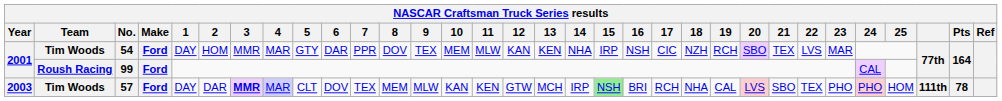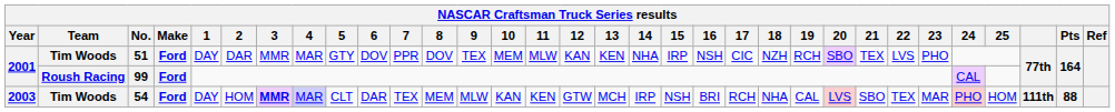 <table class="wikitable" style="text-align:center; font-size:75%">
 <tr>
 <th colspan=45><a href='#'>NASCAR Craftsman Truck Series</a> results</th>
 </tr>
 <tr>
 <th>Year</th>
 <th>Team</th>
 <th>No.</th>
 <th>Make</th>
 <th>1</th>
 <th>2</th>
 <th>3</th>
 <th>4</th>
 <th>5</th>
 <th>6</th>
 <th>7</th>
 <th>8</th>
 <th>9</th>
 <th>10</th>
 <th>11</th>
 <th>12</th>
 <th>13</th>
 <th>14</th>
 <th>15</th>
 <th>16</th>
 <th>17</th>
 <th>18</th>
 <th>19</th>
 <th>20</th>
 <th>21</th>
 <th>22</th>
 <th>23</th>
 <th>24</th>
 <th>25</th>
 <th></th>
 <th>Pts</th>
 <th>Ref</th>
 </tr>
 <tr>
 <th rowspan=2><a href='#'>2001</a></th>
 <th>Tim Woods</th>
-<th>54</th>
+<th>51</th>
 <th><a href='#'>Ford</a></th>
 <td><a href='#'>DAY</a></td>
-<td><a href='#'>HOM</a></td>
+<td><a href='#'>DAR</a></td>
 <td><a href='#'>MMR</a></td>
 <td><a href='#'>MAR</a></td>
 <td><a href='#'>GTY</a></td>
-<td><a href='#'>DAR</a></td>
+<td><a href='#'>DOV</a></td>
 <td><a href='#'>PPR</a></td>
 <td><a href='#'>DOV</a></td>
 <td><a href='#'>TEX</a></td>
 <td><a href='#'>MEM</a></td>
 <td><a href='#'>MLW</a></td>
 <td><a href='#'>KAN</a></td>
 <td><a href='#'>KEN</a></td>
 <td><a href='#'>NHA</a></td>
 <td><a href='#'>IRP</a></td>
 <td><a href='#'>NSH</a></td>
 <td><a href='#'>CIC</a></td>
 <td><a href='#'>NZH</a></td>
 <td><a href='#'>RCH</a></td>
 <td style="background:#EFCFFF;"><a href='#'>SBO</a><br></td>
 <td><a href='#'>TEX</a></td>
 <td><a href='#'>LVS</a></td>
-<td><a href='#'>MAR</a></td>
+<td><a href='#'>PHO</a></td>
 <td colspan=2></td>
 <th rowspan=2>77th</th>
 <th rowspan=2>164</th>
 <th rowspan=2></th>
 </tr>
 <tr>
 <th><a href='#'>Roush Racing</a></th>
 <th>99</th>
 <th><a href='#'>Ford</a></th>
 <td colspan=23></td>
 <td style="background:#EFCFFF;"><a href='#'>CAL</a><br></td>
 <td></td>
 </tr>
 <tr>
 <th><a href='#'>2003</a></th>
 <th>Tim Woods</th>
-<th>57</th>
+<th>54</th>
 <th><a href='#'>Ford</a></th>
 <td><a href='#'>DAY</a></td>
-<td><a href='#'>DAR</a></td>
+<td><a href='#'>HOM</a></td>
 <td style="background:#EFCFFF;"><strong><a href='#'>MMR</a><br></strong></td>
 <td style="background:#CFCFFF;"><a href='#'>MAR</a><br></td>
 <td><a href='#'>CLT</a></td>
-<td><a href='#'>DOV</a></td>
+<td><a href='#'>DAR</a></td>
 <td><a href='#'>TEX</a></td>
 <td><a href='#'>MEM</a></td>
 <td><a href='#'>MLW</a></td>
 <td><a href='#'>KAN</a></td>
 <td><a href='#'>KEN</a></td>
 <td><a href='#'>GTW</a></td>
 <td><a href='#'>MCH</a></td>
 <td><a href='#'>IRP</a></td>
-<td style="background: lightgreen;"><a href='#'>NSH</a></td>
+<td><a href='#'>NSH</a></td>
 <td><a href='#'>BRI</a></td>
 <td><a href='#'>RCH</a></td>
 <td><a href='#'>NHA</a></td>
 <td><a href='#'>CAL</a></td>
 <td style="background:#FFCFCF;"><a href='#'>LVS</a><br></td>
 <td><a href='#'>SBO</a></td>
 <td><a href='#'>TEX</a></td>
-<td><a href='#'>PHO</a></td>
+<td><a href='#'>MAR</a></td>
 <td style="background:#FFCFCF;"><a href='#'>PHO</a><br></td>
 <td><a href='#'>HOM</a></td>
 <th>111th</th>
-<th>78</th>
+<th>88</th>
 <th></th>
 </tr>
 </table>
